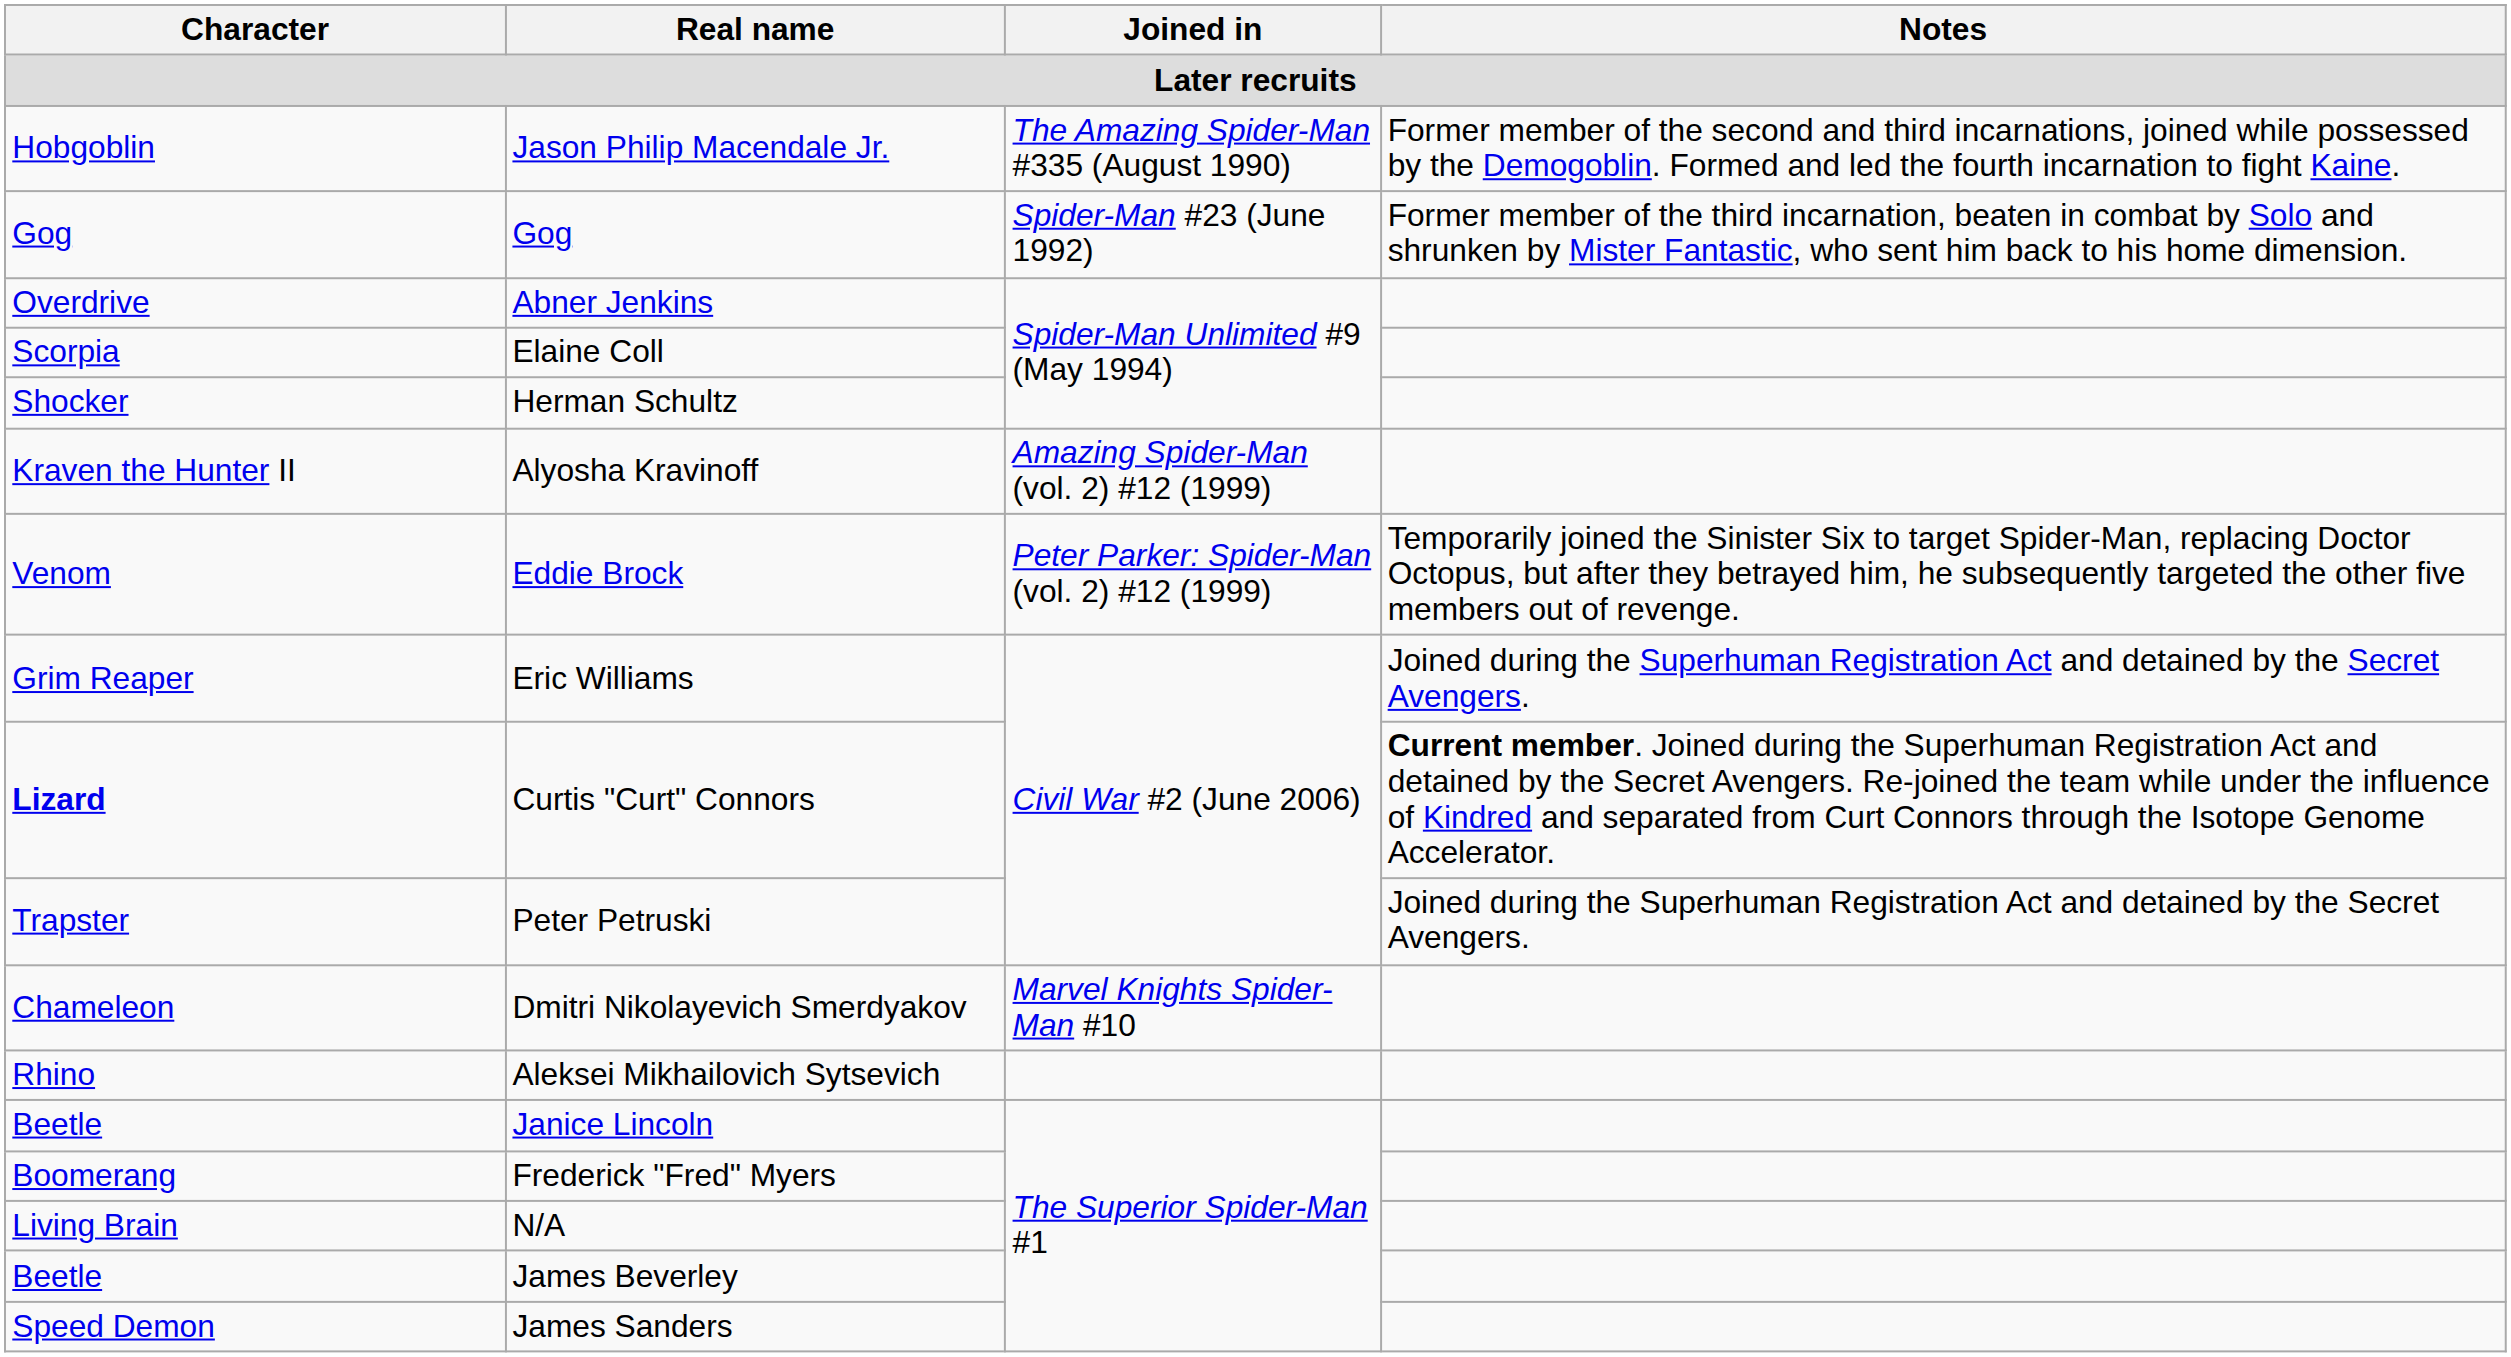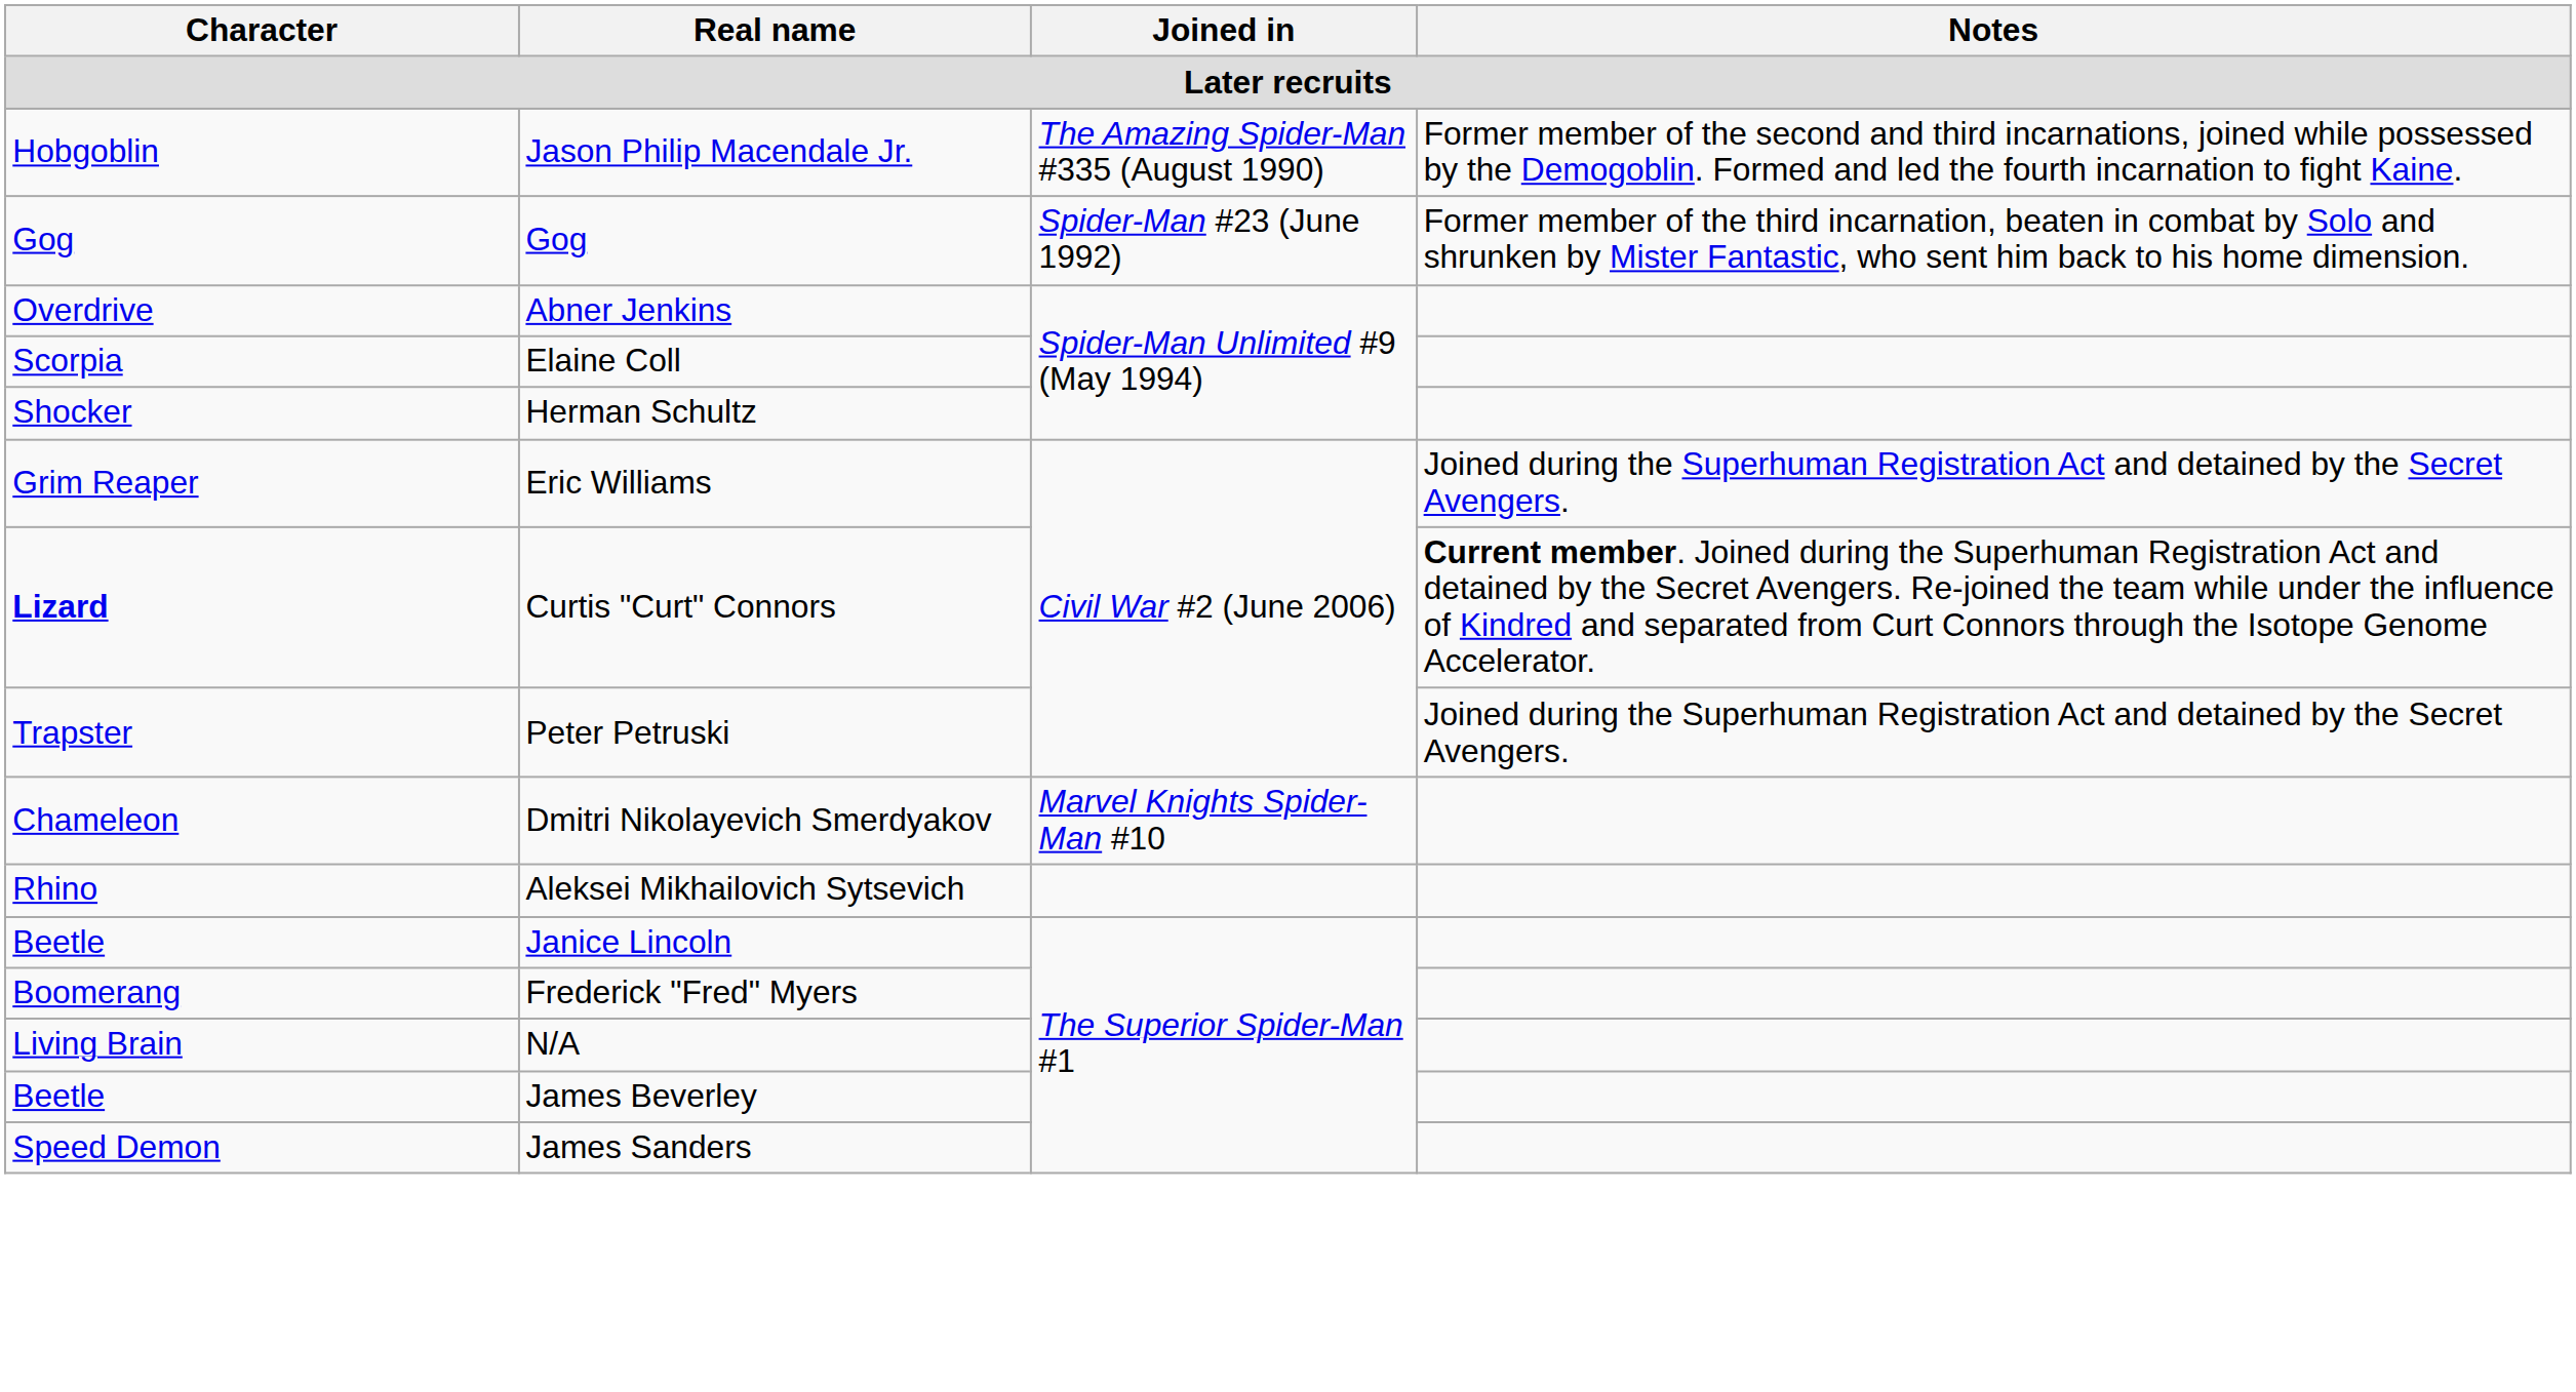 <table class="wikitable" style="width:100%;">
 <tr>
 <th width=20%>Character</th>
 <th width=20%>Real name</th>
 <th width=15%>Joined in</th>
 <th width=45%>Notes</th>
 </tr>
 <tr style="background:#ddd;">
 <td colspan="4" style="text-align:center;"><strong>Later recruits</strong></td>
 </tr>
 <tr>
 <td><a href='#'>Hobgoblin</a></td>
 <td><a href='#'>Jason Philip Macendale Jr.</a></td>
 <td><em><a href='#'>The Amazing Spider-Man</a></em> #335 (August 1990)</td>
 <td>Former member of the second and third incarnations, joined while possessed by the <a href='#'>Demogoblin</a>. Formed and led the fourth incarnation to fight <a href='#'>Kaine</a>.</td>
 </tr>
 <tr>
 <td><a href='#'>Gog</a></td>
 <td><a href='#'>Gog</a></td>
 <td><em><a href='#'>Spider-Man</a></em> #23 (June 1992)</td>
 <td>Former member of the third incarnation, beaten in combat by <a href='#'>Solo</a> and shrunken by <a href='#'>Mister Fantastic</a>, who sent him back to his home dimension.</td>
 </tr>
 <tr>
 <td><a href='#'>Overdrive</a></td>
 <td><a href='#'>Abner Jenkins</a></td>
 <td rowspan="3"><em><a href='#'>Spider-Man Unlimited</a></em> #9<br>(May 1994)</td>
 <td></td>
 </tr>
 <tr>
 <td><a href='#'>Scorpia</a></td>
 <td>Elaine Coll</td>
 <td></td>
 </tr>
 <tr>
 <td><a href='#'>Shocker</a></td>
 <td>Herman Schultz</td>
 <td></td>
-</tr>
-<tr>
-<td><a href='#'>Kraven the Hunter</a> II</td>
-<td>Alyosha Kravinoff</td>
-<td><em><a href='#'>Amazing Spider-Man</a></em> (vol. 2) #12 (1999)</td>
-<td></td>
-</tr>
-<tr>
-<td><a href='#'>Venom</a></td>
-<td><a href='#'>Eddie Brock</a></td>
-<td><em><a href='#'>Peter Parker: Spider-Man</a></em> (vol. 2) #12 (1999)</td>
-<td>Temporarily joined the Sinister Six to target Spider-Man, replacing Doctor Octopus, but after they betrayed him, he subsequently targeted the other five members out of revenge.</td>
 </tr>
 <tr>
 <td><a href='#'>Grim Reaper</a></td>
 <td>Eric Williams</td>
 <td rowspan="3"><em><a href='#'>Civil War</a></em> #2 (June 2006)</td>
 <td>Joined during the <a href='#'>Superhuman Registration Act</a> and detained by the <a href='#'>Secret Avengers</a>.</td>
 </tr>
 <tr>
 <td><strong><a href='#'>Lizard</a></strong></td>
 <td>Curtis "Curt" Connors</td>
 <td><strong>Current member</strong>. Joined during the Superhuman Registration Act and detained by the Secret Avengers. Re-joined the team while under the influence of <a href='#'>Kindred</a> and separated from Curt Connors through the Isotope Genome Accelerator.</td>
 </tr>
 <tr>
 <td><a href='#'>Trapster</a></td>
 <td>Peter Petruski</td>
 <td>Joined during the Superhuman Registration Act and detained by the Secret Avengers.</td>
 </tr>
 <tr>
 <td><a href='#'>Chameleon</a></td>
 <td>Dmitri Nikolayevich Smerdyakov</td>
 <td><em><a href='#'>Marvel Knights Spider-Man</a></em> #10</td>
 <td></td>
 </tr>
 <tr>
 <td><a href='#'>Rhino</a></td>
 <td>Aleksei Mikhailovich Sytsevich</td>
 <td></td>
 <td></td>
 </tr>
 <tr>
 <td><a href='#'>Beetle</a></td>
 <td><a href='#'>Janice Lincoln</a></td>
 <td rowspan="5"><em><a href='#'>The Superior Spider-Man</a></em> #1</td>
 <td></td>
 </tr>
 <tr>
 <td><a href='#'>Boomerang</a></td>
 <td>Frederick "Fred" Myers</td>
 <td></td>
 </tr>
 <tr>
 <td><a href='#'>Living Brain</a></td>
 <td>N/A</td>
 <td></td>
 </tr>
 <tr>
 <td><a href='#'>Beetle</a></td>
 <td>James Beverley</td>
 <td></td>
 </tr>
 <tr>
 <td><a href='#'>Speed Demon</a></td>
 <td>James Sanders</td>
 <td></td>
 </tr>
 </table>
